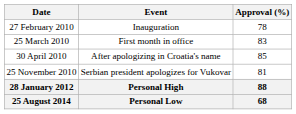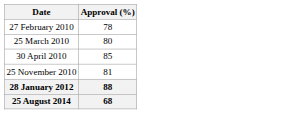 <table class="wikitable" style= "font-size:90%; text-align:center; background:white">
 <tr>
 <th>Date</th>
-<th>Event</th>
 <th>Approval (%)</th>
 </tr>
 <tr>
 <td>27 February 2010</td>
-<td>Inauguration</td>
 <td>78</td>
 </tr>
 <tr>
 <td>25 March 2010</td>
-<td>First month in office</td>
-<td>83</td>
+<td>80</td>
 </tr>
 <tr>
 <td>30 April 2010</td>
-<td>After apologizing in Croatia's name</td>
 <td>85</td>
 </tr>
 <tr>
 <td>25 November 2010</td>
-<td>Serbian president apologizes for Vukovar</td>
 <td>81</td>
 </tr>
 <tr>
 <th>28 January 2012</th>
-<th><strong>Personal High</strong></th>
 <th><strong>88</strong></th>
 </tr>
 <tr>
 <th>25 August 2014</th>
-<th><strong>Personal Low</strong></th>
 <th><strong>68</strong></th>
 </tr>
 </table>
